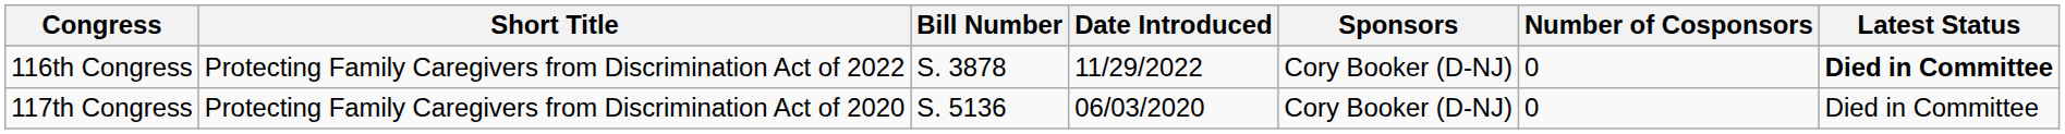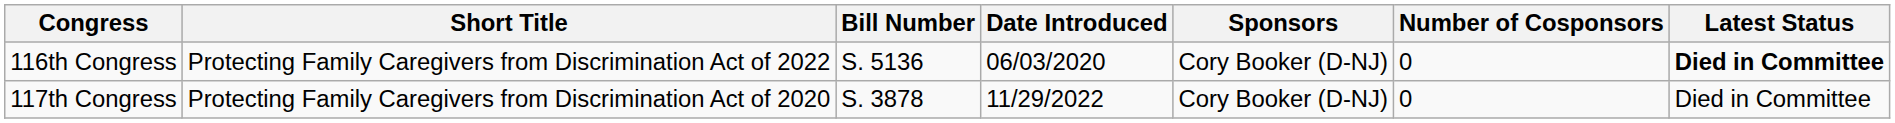 <table class="wikitable">
 <tr>
 <th>Congress</th>
 <th>Short Title</th>
 <th>Bill Number</th>
 <th>Date Introduced</th>
 <th>Sponsors</th>
 <th>Number of Cosponsors</th>
 <th>Latest Status</th>
 </tr>
 <tr>
 <td>116th Congress</td>
 <td>Protecting Family Caregivers from Discrimination Act of 2022</td>
-<td>S. 3878</td>
-<td>11/29/2022</td>
+<td>S. 5136</td>
+<td>06/03/2020</td>
 <td>Cory Booker (D-NJ)</td>
 <td>0</td>
 <td><strong>Died in Committee</strong></td>
 </tr>
 <tr>
 <td>117th Congress</td>
 <td>Protecting Family Caregivers from Discrimination Act of 2020</td>
-<td>S. 5136</td>
-<td>06/03/2020</td>
+<td>S. 3878</td>
+<td>11/29/2022</td>
 <td>Cory Booker (D-NJ)</td>
 <td>0</td>
 <td>Died in Committee</td>
 </tr>
 </table>
